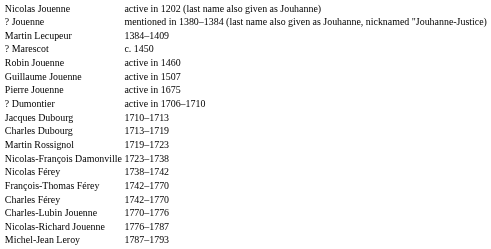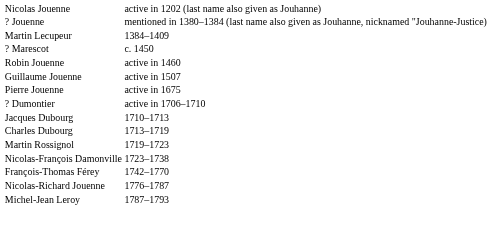 <table>
 <tr>
 <td>Nicolas Jouenne</td>
 <td>active in 1202 (last name also given as Jouhanne)</td>
 </tr>
 <tr>
 <td>? Jouenne</td>
 <td>mentioned in 1380–1384 (last name also given as Jouhanne, nicknamed "Jouhanne-Justice)</td>
 </tr>
 <tr>
 <td>Martin Lecupeur</td>
 <td>1384–1409</td>
 </tr>
 <tr>
 <td>? Marescot</td>
 <td>c. 1450</td>
 </tr>
 <tr>
 <td>Robin Jouenne</td>
 <td>active in 1460</td>
 </tr>
 <tr>
 <td>Guillaume Jouenne</td>
 <td>active in 1507</td>
 </tr>
 <tr>
 <td>Pierre Jouenne</td>
 <td>active in 1675</td>
 </tr>
 <tr>
 <td>? Dumontier</td>
 <td>active in 1706–1710</td>
 </tr>
 <tr>
 <td>Jacques Dubourg</td>
 <td>1710–1713</td>
 </tr>
 <tr>
 <td>Charles Dubourg</td>
 <td>1713–1719</td>
 </tr>
 <tr>
 <td>Martin Rossignol</td>
 <td>1719–1723</td>
 </tr>
 <tr>
 <td>Nicolas-François Damonville</td>
 <td>1723–1738</td>
 </tr>
 <tr>
-<td>Nicolas Férey</td>
-<td>1738–1742</td>
-</tr>
-<tr>
 <td>François-Thomas Férey</td>
 <td>1742–1770</td>
-</tr>
-<tr>
-<td>Charles Férey</td>
-<td>1742–1770</td>
-</tr>
-<tr>
-<td>Charles-Lubin Jouenne</td>
-<td>1770–1776</td>
 </tr>
 <tr>
 <td>Nicolas-Richard Jouenne</td>
 <td>1776–1787</td>
 </tr>
 <tr>
 <td>Michel-Jean Leroy</td>
 <td>1787–1793</td>
 </tr>
 </table>
